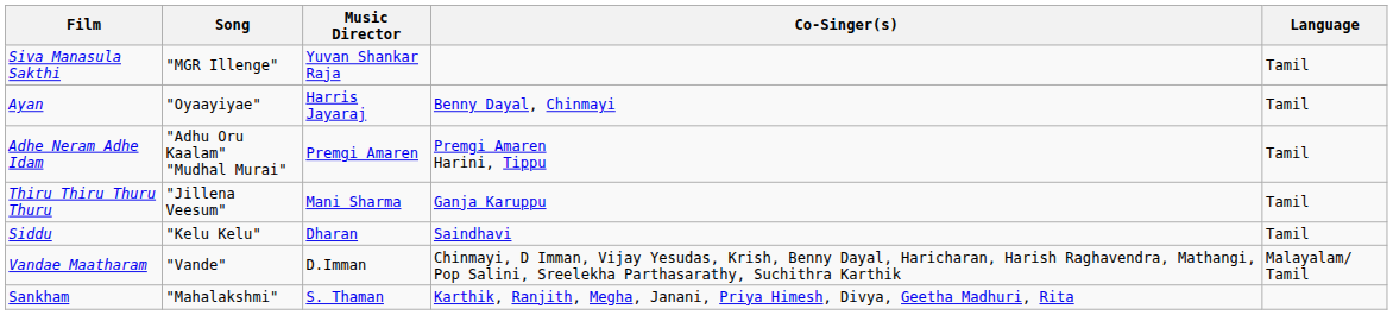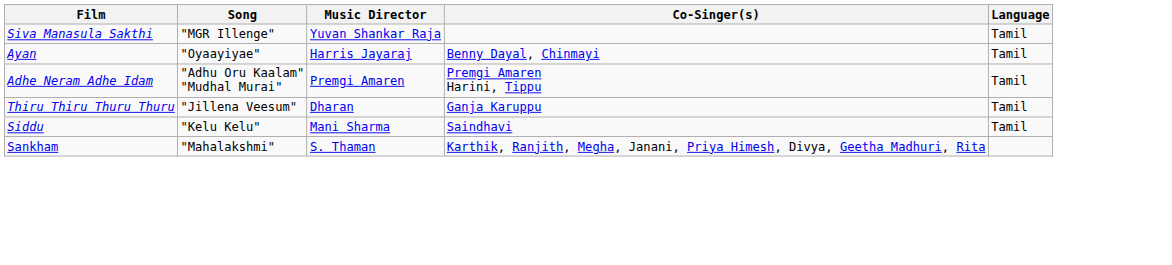 <table class="wikitable sortable">
 <tr>
 <th>Film</th>
 <th>Song</th>
 <th>Music Director</th>
 <th>Co-Singer(s)</th>
 <th>Language</th>
 </tr>
 <tr>
 <td><em><a href='#'>Siva Manasula Sakthi</a></em></td>
 <td>"MGR Illenge"</td>
 <td><a href='#'>Yuvan Shankar Raja</a></td>
 <td></td>
 <td>Tamil</td>
 </tr>
 <tr>
 <td><em><a href='#'>Ayan</a></em></td>
 <td>"Oyaayiyae"</td>
 <td><a href='#'>Harris Jayaraj</a></td>
 <td><a href='#'>Benny Dayal</a>, <a href='#'>Chinmayi</a></td>
 <td>Tamil</td>
 </tr>
 <tr>
 <td><em><a href='#'>Adhe Neram Adhe Idam</a></em></td>
 <td>"Adhu Oru Kaalam"<br>"Mudhal Murai"</td>
 <td><a href='#'>Premgi Amaren</a></td>
 <td><a href='#'>Premgi Amaren</a><br>Harini, <a href='#'>Tippu</a></td>
 <td>Tamil</td>
 </tr>
 <tr>
 <td><em><a href='#'>Thiru Thiru Thuru Thuru</a></em></td>
 <td>"Jillena Veesum"</td>
-<td><a href='#'>Mani Sharma</a></td>
+<td><a href='#'>Dharan</a></td>
 <td><a href='#'>Ganja Karuppu</a></td>
 <td>Tamil</td>
 </tr>
 <tr>
 <td><em><a href='#'>Siddu</a></em></td>
 <td>"Kelu Kelu"</td>
-<td><a href='#'>Dharan</a></td>
+<td><a href='#'>Mani Sharma</a></td>
 <td><a href='#'>Saindhavi</a></td>
 <td>Tamil</td>
-</tr>
-<tr>
-<td><em><a href='#'>Vandae Maatharam</a></em></td>
-<td>"Vande"</td>
-<td>D.Imman</td>
-<td>Chinmayi, D Imman, Vijay Yesudas, Krish, Benny Dayal, Haricharan, Harish Raghavendra, Mathangi, Pop Salini, Sreelekha Parthasarathy, Suchithra Karthik</td>
-<td>Malayalam/ Tamil</td>
 </tr>
 <tr>
 <td><a href='#'>Sankham</a></td>
 <td>"Mahalakshmi"</td>
 <td><a href='#'>S. Thaman</a></td>
 <td><a href='#'>Karthik</a>, <a href='#'>Ranjith</a>, <a href='#'>Megha</a>, Janani, <a href='#'>Priya Himesh</a>, Divya, <a href='#'>Geetha Madhuri</a>, <a href='#'>Rita</a></td>
 <td></td>
 </tr>
 </table>
